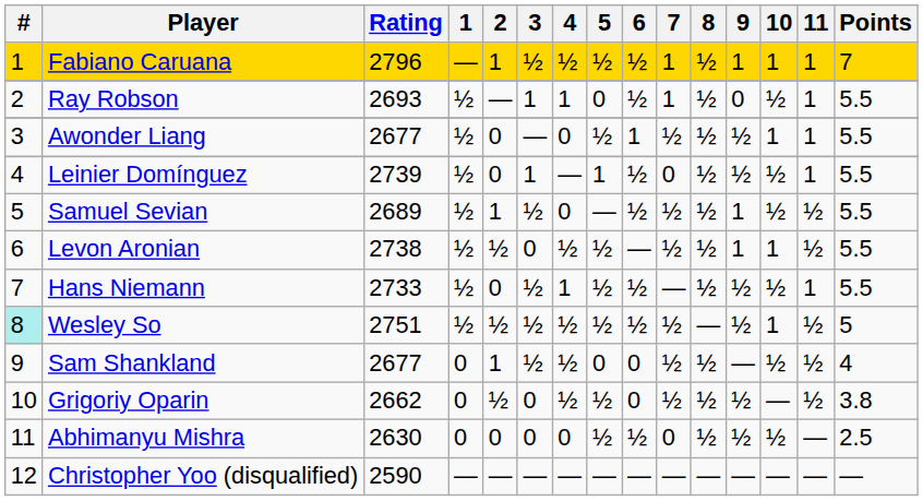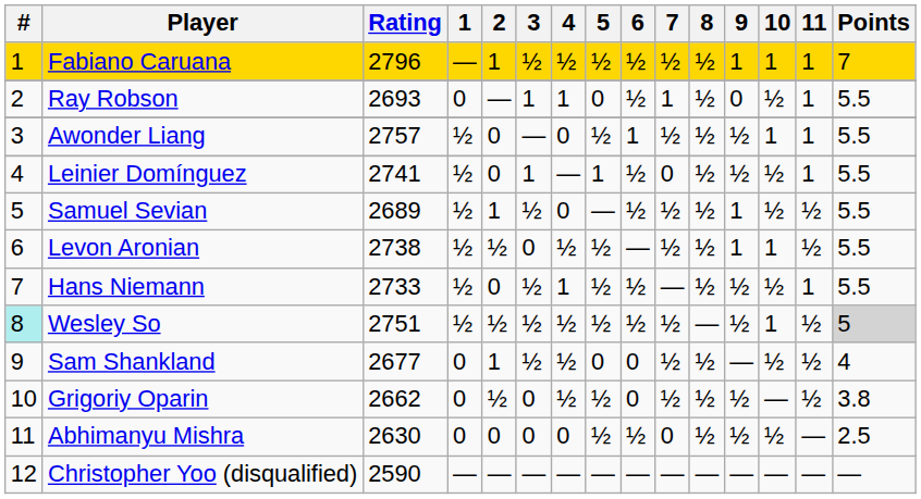 <table class="wikitable" style="text-align: left;">
 <tr>
 <th>#</th>
 <th>Player</th>
 <th><a href='#'>Rating</a></th>
 <th>1</th>
 <th>2</th>
 <th>3</th>
 <th>4</th>
 <th>5</th>
 <th>6</th>
 <th>7</th>
 <th>8</th>
 <th>9</th>
 <th>10</th>
 <th>11</th>
 <th>Points</th>
 </tr>
 <tr style="background-color:gold">
 <td>1</td>
 <td> <a href='#'>Fabiano Caruana</a> </td>
 <td>2796</td>
 <td>—</td>
 <td>1</td>
 <td>½</td>
 <td>½</td>
 <td>½</td>
 <td>½</td>
-<td>1</td>
+<td>½</td>
 <td>½</td>
 <td>1</td>
 <td>1</td>
 <td>1</td>
 <td>7</td>
 </tr>
 <tr>
 </tr>
 <tr style="background-color:bronze">
 <td>2</td>
 <td> <a href='#'>Ray Robson</a></td>
 <td>2693</td>
-<td>½</td>
+<td>0</td>
 <td>—</td>
 <td>1</td>
 <td>1</td>
 <td>0</td>
 <td>½</td>
 <td>1</td>
 <td>½</td>
 <td>0</td>
 <td>½</td>
 <td>1</td>
 <td>5.5</td>
 </tr>
 <tr>
 </tr>
 <tr style="background-color:bronze">
 <td>3</td>
 <td> <a href='#'>Awonder Liang</a></td>
-<td>2677</td>
+<td>2757</td>
 <td>½</td>
 <td>0</td>
 <td>—</td>
 <td>0</td>
 <td>½</td>
 <td>1</td>
 <td>½</td>
 <td>½</td>
 <td>½</td>
 <td>1</td>
 <td>1</td>
 <td>5.5</td>
 </tr>
 <tr>
 </tr>
 <tr style="background-color:bronze">
 <td>4</td>
 <td> <a href='#'>Leinier Domínguez</a></td>
-<td>2739</td>
+<td>2741</td>
 <td>½</td>
 <td>0</td>
 <td>1</td>
 <td>—</td>
 <td>1</td>
 <td>½</td>
 <td>0</td>
 <td>½</td>
 <td>½</td>
 <td>½</td>
 <td>1</td>
 <td>5.5</td>
 </tr>
 <tr>
 <td>5</td>
 <td> <a href='#'>Samuel Sevian</a></td>
 <td>2689</td>
 <td>½</td>
 <td>1</td>
 <td>½</td>
 <td>0</td>
 <td>—</td>
 <td>½</td>
 <td>½</td>
 <td>½</td>
 <td>1</td>
 <td>½</td>
 <td>½</td>
 <td>5.5</td>
 </tr>
 <tr>
 <td>6</td>
 <td> <a href='#'>Levon Aronian</a></td>
 <td>2738</td>
 <td>½</td>
 <td>½</td>
 <td>0</td>
 <td>½</td>
 <td>½</td>
 <td>—</td>
 <td>½</td>
 <td>½</td>
 <td>1</td>
 <td>1</td>
 <td>½</td>
 <td>5.5</td>
 </tr>
 <tr>
 <td>7</td>
 <td> <a href='#'>Hans Niemann</a></td>
 <td>2733</td>
 <td>½</td>
 <td>0</td>
 <td>½</td>
 <td>1</td>
 <td>½</td>
 <td>½</td>
 <td>—</td>
 <td>½</td>
 <td>½</td>
 <td>½</td>
 <td>1</td>
 <td>5.5</td>
 </tr>
 <tr>
 <td style="background: paleturquoise;">8</td>
 <td> <a href='#'>Wesley So</a></td>
 <td>2751</td>
 <td>½</td>
 <td>½</td>
 <td>½</td>
 <td>½</td>
 <td>½</td>
 <td>½</td>
 <td>½</td>
 <td>—</td>
 <td>½</td>
 <td>1</td>
 <td>½</td>
-<td>5</td>
+<td style="background: lightgrey;">5</td>
 </tr>
 <tr>
 <td>9</td>
 <td> <a href='#'>Sam Shankland</a></td>
 <td>2677</td>
 <td>0</td>
 <td>1</td>
 <td>½</td>
 <td>½</td>
 <td>0</td>
 <td>0</td>
 <td>½</td>
 <td>½</td>
 <td>—</td>
 <td>½</td>
 <td>½</td>
 <td>4</td>
 </tr>
 <tr>
 <td>10</td>
 <td> <a href='#'>Grigoriy Oparin</a></td>
 <td>2662</td>
 <td>0</td>
 <td>½</td>
 <td>0</td>
 <td>½</td>
 <td>½</td>
 <td>0</td>
 <td>½</td>
 <td>½</td>
 <td>½</td>
 <td>—</td>
 <td>½</td>
 <td>3.8</td>
 </tr>
 <tr>
 <td>11</td>
 <td> <a href='#'>Abhimanyu Mishra</a></td>
 <td>2630</td>
 <td>0</td>
 <td>0</td>
 <td>0</td>
 <td>0</td>
 <td>½</td>
 <td>½</td>
 <td>0</td>
 <td>½</td>
 <td>½</td>
 <td>½</td>
 <td>—</td>
 <td>2.5</td>
 </tr>
 <tr>
 <td>12</td>
 <td> <a href='#'>Christopher Yoo</a> (disqualified)</td>
 <td>2590</td>
 <td>—</td>
 <td>—</td>
 <td>—</td>
 <td>—</td>
 <td>—</td>
 <td>—</td>
 <td>—</td>
 <td>—</td>
 <td>—</td>
 <td>—</td>
 <td>—</td>
 <td>—</td>
 </tr>
 </table>
